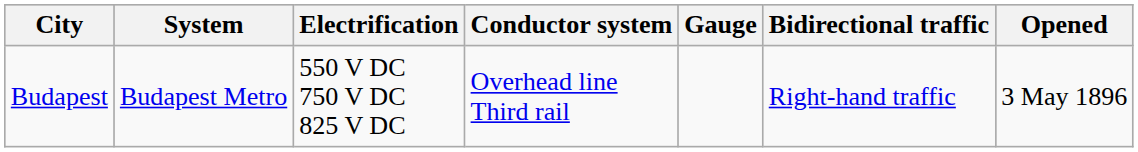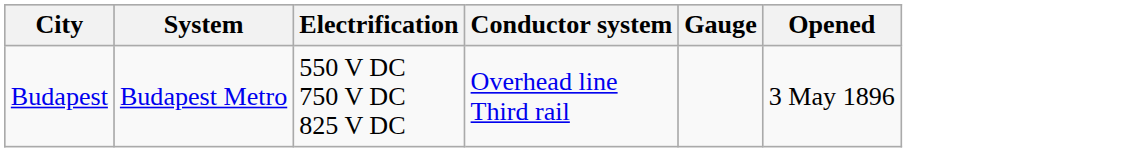 <table class="wikitable">
 <tr>
 <th>City</th>
 <th>System</th>
 <th>Electrification</th>
 <th>Conductor system</th>
 <th>Gauge</th>
-<th>Bidirectional traffic</th>
 <th>Opened</th>
 </tr>
 <tr>
 <td><a href='#'>Budapest</a></td>
 <td><a href='#'>Budapest Metro</a></td>
 <td>550 V DC <br>750 V DC <br>825 V DC </td>
 <td><a href='#'>Overhead line</a> <br><a href='#'>Third rail</a> </td>
 <td></td>
-<td><a href='#'>Right-hand traffic</a></td>
 <td>3 May 1896</td>
 </tr>
 </table>
